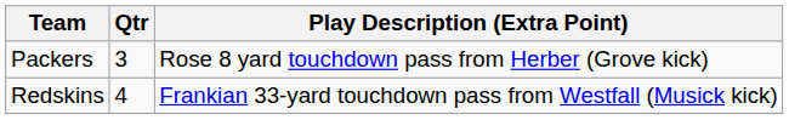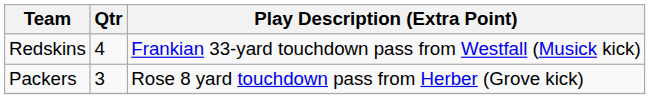 <table class="wikitable">
 <tr>
 <th><strong>Team</strong></th>
 <th><strong>Qtr</strong></th>
 <th><strong>Play Description (Extra Point)</strong></th>
 </tr>
 <tr>
+<td>Redskins</td>
+<td>4</td>
+<td><a href='#'>Frankian</a> 33-yard touchdown pass from <a href='#'>Westfall</a> (<a href='#'>Musick</a> kick)</td>
+</tr>
+<tr>
 <td>Packers</td>
 <td>3</td>
 <td>Rose 8 yard <a href='#'>touchdown</a> pass from <a href='#'>Herber</a> (Grove kick)</td>
 </tr>
 <tr>
-<td>Redskins</td>
-<td>4</td>
-<td><a href='#'>Frankian</a> 33-yard touchdown pass from <a href='#'>Westfall</a> (<a href='#'>Musick</a> kick)</td>
-</tr>
-<tr>
 </tr>
 </table>
